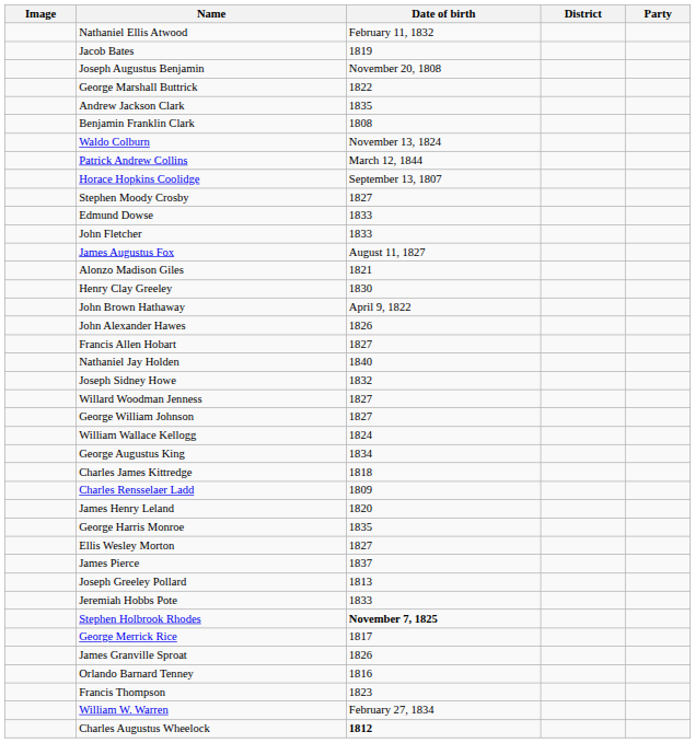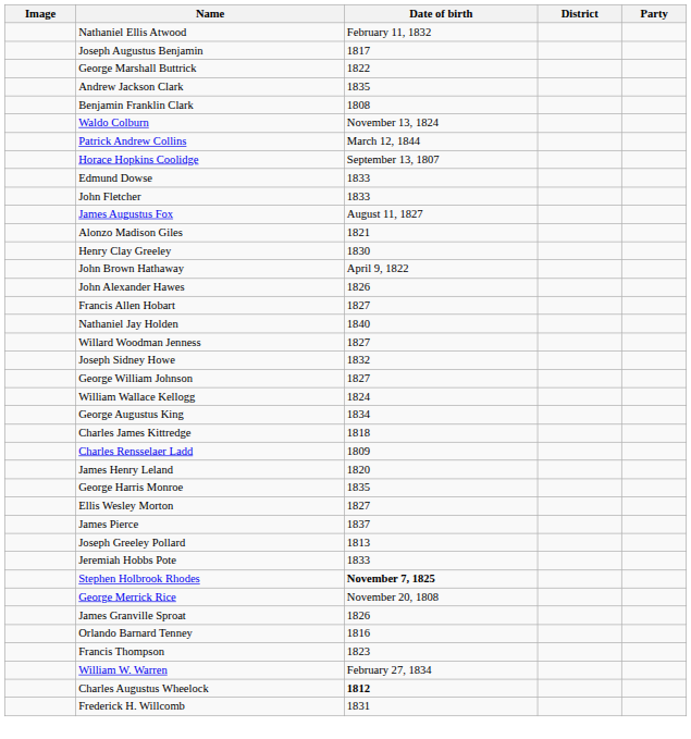 <table class='wikitable sortable' style='width:60%'>
 <tr>
 <th>Image</th>
 <th>Name </th>
 <th data-sort-type=date>Date of birth </th>
 <th>District</th>
 <th>Party</th>
 </tr>
 <tr>
 <td></td>
 <td>Nathaniel Ellis Atwood</td>
 <td>February 11, 1832</td>
 <td></td>
 <td></td>
 </tr>
 <tr>
 <td></td>
-<td>Jacob Bates</td>
-<td>1819</td>
-<td></td>
-<td></td>
-</tr>
-<tr>
-<td></td>
 <td>Joseph Augustus Benjamin</td>
-<td>November 20, 1808</td>
+<td>1817</td>
 <td></td>
 <td></td>
 </tr>
 <tr>
 <td></td>
 <td>George Marshall Buttrick</td>
 <td>1822</td>
 <td></td>
 <td></td>
 </tr>
 <tr>
 <td></td>
 <td>Andrew Jackson Clark</td>
 <td>1835</td>
 <td></td>
 <td></td>
 </tr>
 <tr>
 <td></td>
 <td>Benjamin Franklin Clark</td>
 <td>1808</td>
 <td></td>
 <td></td>
 </tr>
 <tr>
 <td></td>
 <td><a href='#'>Waldo Colburn</a></td>
 <td>November 13, 1824</td>
 <td></td>
 <td></td>
 </tr>
 <tr>
 <td></td>
 <td><a href='#'>Patrick Andrew Collins</a></td>
 <td>March 12, 1844</td>
 <td></td>
 <td></td>
 </tr>
 <tr>
 <td></td>
 <td><a href='#'>Horace Hopkins Coolidge</a></td>
 <td>September 13, 1807</td>
-<td></td>
-<td></td>
-</tr>
-<tr>
-<td></td>
-<td>Stephen Moody Crosby</td>
-<td>1827</td>
 <td></td>
 <td></td>
 </tr>
 <tr>
 <td></td>
 <td>Edmund Dowse</td>
 <td>1833</td>
 <td></td>
 <td></td>
 </tr>
 <tr>
 <td></td>
 <td>John Fletcher</td>
 <td>1833</td>
 <td></td>
 <td></td>
 </tr>
 <tr>
 <td></td>
 <td><a href='#'>James Augustus Fox</a></td>
 <td>August 11, 1827</td>
 <td></td>
 <td></td>
 </tr>
 <tr>
 <td></td>
 <td>Alonzo Madison Giles</td>
 <td>1821</td>
 <td></td>
 <td></td>
 </tr>
 <tr>
 <td></td>
 <td>Henry Clay Greeley</td>
 <td>1830</td>
 <td></td>
 <td></td>
 </tr>
 <tr>
 <td></td>
 <td>John Brown Hathaway</td>
 <td>April 9, 1822</td>
 <td></td>
 <td></td>
 </tr>
 <tr>
 <td></td>
 <td>John Alexander Hawes</td>
 <td>1826</td>
 <td></td>
 <td></td>
 </tr>
 <tr>
 <td></td>
 <td>Francis Allen Hobart</td>
 <td>1827</td>
 <td></td>
 <td></td>
 </tr>
 <tr>
 <td></td>
 <td>Nathaniel Jay Holden</td>
 <td>1840</td>
 <td></td>
 <td></td>
 </tr>
 <tr>
 <td></td>
-<td>Joseph Sidney Howe</td>
-<td>1832</td>
+<td>Willard Woodman Jenness</td>
+<td>1827</td>
 <td></td>
 <td></td>
 </tr>
 <tr>
 <td></td>
-<td>Willard Woodman Jenness</td>
-<td>1827</td>
+<td>Joseph Sidney Howe</td>
+<td>1832</td>
 <td></td>
 <td></td>
 </tr>
 <tr>
 <td></td>
 <td>George William Johnson</td>
 <td>1827</td>
 <td></td>
 <td></td>
 </tr>
 <tr>
 <td></td>
 <td>William Wallace Kellogg</td>
 <td>1824</td>
 <td></td>
 <td></td>
 </tr>
 <tr>
 <td></td>
 <td>George Augustus King</td>
 <td>1834</td>
 <td></td>
 <td></td>
 </tr>
 <tr>
 <td></td>
 <td>Charles James Kittredge</td>
 <td>1818</td>
 <td></td>
 <td></td>
 </tr>
 <tr>
 <td></td>
 <td><a href='#'>Charles Rensselaer Ladd</a></td>
 <td>1809</td>
 <td></td>
 <td></td>
 </tr>
 <tr>
 <td></td>
 <td>James Henry Leland</td>
 <td>1820</td>
 <td></td>
 <td></td>
 </tr>
 <tr>
 <td></td>
 <td>George Harris Monroe</td>
 <td>1835</td>
 <td></td>
 <td></td>
 </tr>
 <tr>
 <td></td>
 <td>Ellis Wesley Morton</td>
 <td>1827</td>
 <td></td>
 <td></td>
 </tr>
 <tr>
 <td></td>
 <td>James Pierce</td>
 <td>1837</td>
 <td></td>
 <td></td>
 </tr>
 <tr>
 <td></td>
 <td>Joseph Greeley Pollard</td>
 <td>1813</td>
 <td></td>
 <td></td>
 </tr>
 <tr>
 <td></td>
 <td>Jeremiah Hobbs Pote</td>
 <td>1833</td>
 <td></td>
 <td></td>
 </tr>
 <tr>
 <td></td>
 <td><a href='#'>Stephen Holbrook Rhodes</a></td>
 <td><strong>November 7, 1825</strong></td>
 <td></td>
 <td></td>
 </tr>
 <tr>
 <td></td>
 <td><a href='#'>George Merrick Rice</a></td>
-<td>1817</td>
+<td>November 20, 1808</td>
 <td></td>
 <td></td>
 </tr>
 <tr>
 <td></td>
 <td>James Granville Sproat</td>
 <td>1826</td>
 <td></td>
 <td></td>
 </tr>
 <tr>
 <td></td>
 <td>Orlando Barnard Tenney</td>
 <td>1816</td>
 <td></td>
 <td></td>
 </tr>
 <tr>
 <td></td>
 <td>Francis Thompson</td>
 <td>1823</td>
 <td></td>
 <td></td>
 </tr>
 <tr>
 <td></td>
 <td><a href='#'>William W. Warren</a></td>
 <td>February 27, 1834</td>
 <td></td>
 <td></td>
 </tr>
 <tr>
 <td></td>
 <td>Charles Augustus Wheelock</td>
 <td><strong>1812</strong></td>
 <td></td>
 <td></td>
 </tr>
+<tr>
+<td></td>
+<td>Frederick H. Willcomb</td>
+<td>1831</td>
+<td></td>
+<td></td>
+</tr>
 </table>
